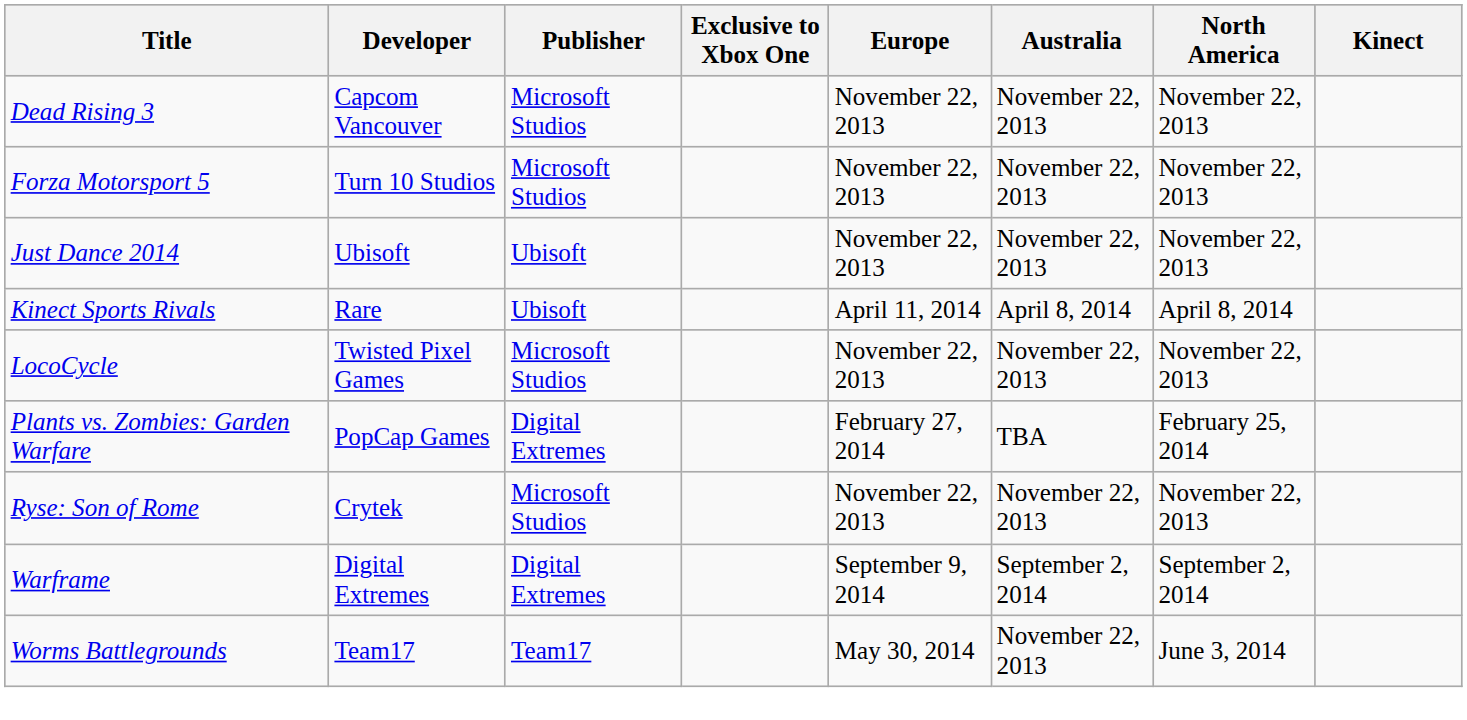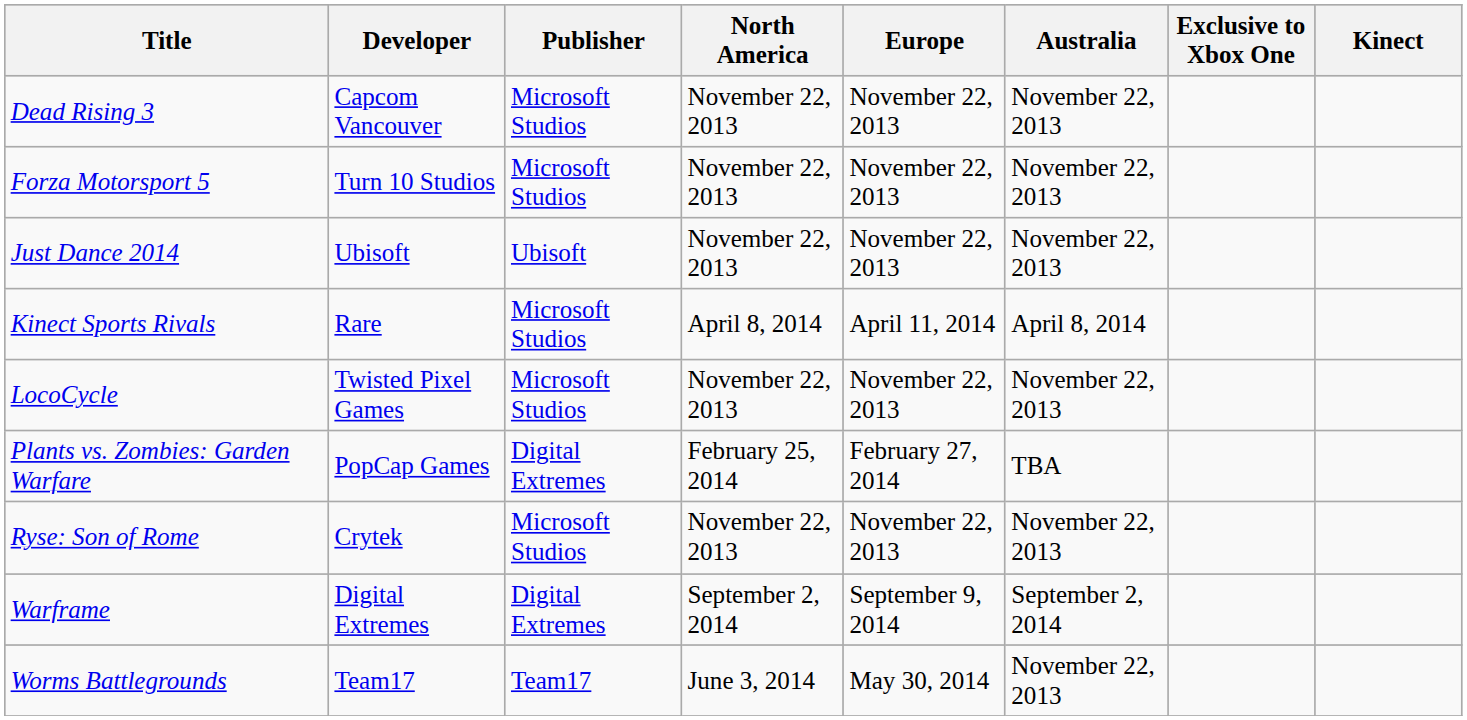 <table class="wikitable sortable" style="width:100%; font-size:95%;">
 <tr>
 <th style="width:22%;">Title</th>
 <th style="width:12%;">Developer</th>
 <th style="width:12%;">Publisher</th>
-<th style="width:10%;">Exclusive to Xbox One</th>
+<th style="width:11%;">North America</th>
 <th style="width:11%;">Europe</th>
 <th style="width:11%;">Australia</th>
-<th style="width:11%;">North America</th>
+<th style="width:10%;">Exclusive to Xbox One</th>
 <th style="width:10%;">Kinect</th>
 </tr>
 <tr>
 <td><em><a href='#'>Dead Rising 3</a></em></td>
 <td><a href='#'>Capcom Vancouver</a></td>
 <td><a href='#'>Microsoft Studios</a></td>
-<td></td>
 <td>November 22, 2013</td>
 <td>November 22, 2013</td>
 <td>November 22, 2013</td>
+<td></td>
 <td></td>
 </tr>
 <tr>
 <td><em><a href='#'>Forza Motorsport 5</a></em></td>
 <td><a href='#'>Turn 10 Studios</a></td>
 <td><a href='#'>Microsoft Studios</a></td>
-<td></td>
 <td>November 22, 2013</td>
 <td>November 22, 2013</td>
 <td>November 22, 2013</td>
+<td></td>
 <td></td>
 </tr>
 <tr>
 <td><em><a href='#'>Just Dance 2014</a></em></td>
 <td><a href='#'>Ubisoft</a></td>
 <td><a href='#'>Ubisoft</a></td>
-<td></td>
 <td>November 22, 2013</td>
 <td>November 22, 2013</td>
 <td>November 22, 2013</td>
+<td></td>
 <td></td>
 </tr>
 <tr>
 <td><em><a href='#'>Kinect Sports Rivals</a></em></td>
 <td><a href='#'>Rare</a></td>
-<td><a href='#'>Ubisoft</a></td>
-<td></td>
+<td><a href='#'>Microsoft Studios</a></td>
+<td>April 8, 2014</td>
 <td>April 11, 2014</td>
 <td>April 8, 2014</td>
-<td>April 8, 2014</td>
+<td></td>
 <td></td>
 </tr>
 <tr>
 <td><em><a href='#'>LocoCycle</a></em></td>
 <td><a href='#'>Twisted Pixel Games</a></td>
 <td><a href='#'>Microsoft Studios</a></td>
-<td></td>
 <td>November 22, 2013</td>
 <td>November 22, 2013</td>
 <td>November 22, 2013</td>
+<td></td>
 <td></td>
 </tr>
 <tr>
 <td><em><a href='#'>Plants vs. Zombies: Garden Warfare</a></em></td>
 <td><a href='#'>PopCap Games</a></td>
 <td><a href='#'>Digital Extremes</a></td>
-<td></td>
+<td>February 25, 2014</td>
 <td>February 27, 2014</td>
 <td>TBA</td>
-<td>February 25, 2014</td>
+<td></td>
 <td></td>
 </tr>
 <tr>
 <td><em><a href='#'>Ryse: Son of Rome</a></em></td>
 <td><a href='#'>Crytek</a></td>
 <td><a href='#'>Microsoft Studios</a></td>
-<td></td>
 <td>November 22, 2013</td>
 <td>November 22, 2013</td>
 <td>November 22, 2013</td>
+<td></td>
 <td></td>
 </tr>
 <tr>
 <td><em><a href='#'>Warframe</a></em></td>
 <td><a href='#'>Digital Extremes</a></td>
 <td><a href='#'>Digital Extremes</a></td>
-<td></td>
+<td>September 2, 2014</td>
 <td>September 9, 2014</td>
 <td>September 2, 2014</td>
-<td>September 2, 2014</td>
+<td></td>
 <td></td>
 </tr>
 <tr>
 <td><em><a href='#'>Worms Battlegrounds</a></em></td>
 <td><a href='#'>Team17</a></td>
 <td><a href='#'>Team17</a></td>
-<td></td>
+<td>June 3, 2014</td>
 <td>May 30, 2014</td>
 <td>November 22, 2013</td>
-<td>June 3, 2014</td>
+<td></td>
 <td></td>
 </tr>
 </table>
